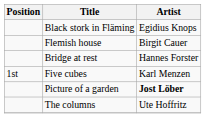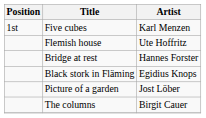 <table class="wikitable">
 <tr>
 <th bgcolor=#dddddd>Position</th>
 <th bgcolor=#dddddd>Title</th>
 <th bgcolor=#dddddd>Artist</th>
+</tr>
+<tr>
+<td align="left">1st</td>
+<td align="left">Five cubes</td>
+<td align="left">Karl Menzen</td>
+</tr>
+<tr>
+<td align="left"></td>
+<td align="left">Flemish house</td>
+<td align="left">Ute Hoffritz</td>
+</tr>
+<tr>
+<td align="left"></td>
+<td align="left">Bridge at rest</td>
+<td align="left">Hannes Forster</td>
 </tr>
 <tr>
 <td align="left"></td>
 <td align="left">Black stork in Fläming</td>
 <td align="left">Egidius Knops</td>
 </tr>
 <tr>
 <td align="left"></td>
-<td align="left">Flemish house</td>
-<td align="left">Birgit Cauer</td>
-</tr>
-<tr>
-<td align="left"></td>
-<td align="left">Bridge at rest</td>
-<td align="left">Hannes Forster</td>
-</tr>
-<tr>
-<td align="left">1st</td>
-<td align="left">Five cubes</td>
-<td align="left">Karl Menzen</td>
-</tr>
-<tr>
-<td align="left"></td>
 <td align="left">Picture of a garden</td>
-<td align="left"><strong>Jost Löber</strong></td>
+<td align="left">Jost Löber</td>
 </tr>
 <tr>
 <td align="left"></td>
 <td align="left">The columns</td>
-<td align="left">Ute Hoffritz</td>
+<td align="left">Birgit Cauer</td>
 </tr>
 <tr>
 </tr>
 </table>
